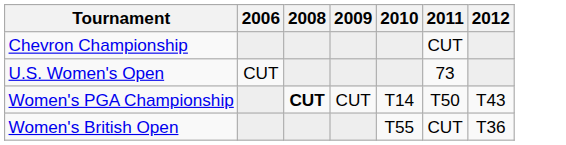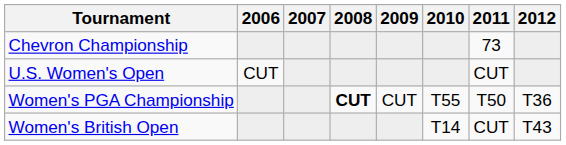 <table class="wikitable" style="font-size:95%;text-align:center;">
 <tr>
 <th>Tournament</th>
 <th>2006</th>
+<th>2007</th>
 <th>2008</th>
 <th>2009</th>
 <th>2010</th>
 <th>2011</th>
 <th>2012</th>
 </tr>
 <tr>
 <td align=left><a href='#'>Chevron Championship</a></td>
 <td style="background:#eeeeee;"></td>
 <td style="background:#eeeeee;"></td>
 <td style="background:#eeeeee;"></td>
 <td style="background:#eeeeee;"></td>
-<td>CUT</td>
+<td style="background:#eeeeee;"></td>
+<td>73</td>
 <td style="background:#eeeeee;"></td>
 </tr>
 <tr>
 <td align=left><a href='#'>U.S. Women's Open</a></td>
 <td>CUT</td>
 <td style="background:#eeeeee;"></td>
 <td style="background:#eeeeee;"></td>
 <td style="background:#eeeeee;"></td>
-<td>73</td>
+<td style="background:#eeeeee;"></td>
+<td>CUT</td>
 <td style="background:#eeeeee;"></td>
 </tr>
 <tr>
 <td align=left><a href='#'>Women's PGA Championship</a></td>
 <td style="background:#eeeeee;"></td>
+<td style="background:#eeeeee;"></td>
 <td><strong>CUT</strong></td>
 <td>CUT</td>
-<td>T14</td>
+<td>T55</td>
 <td>T50</td>
-<td>T43</td>
+<td>T36</td>
 </tr>
 <tr>
 <td align=left><a href='#'>Women's British Open</a></td>
 <td style="background:#eeeeee;"></td>
 <td style="background:#eeeeee;"></td>
 <td style="background:#eeeeee;"></td>
-<td>T55</td>
+<td style="background:#eeeeee;"></td>
+<td>T14</td>
 <td>CUT</td>
-<td>T36</td>
+<td>T43</td>
 </tr>
 </table>
